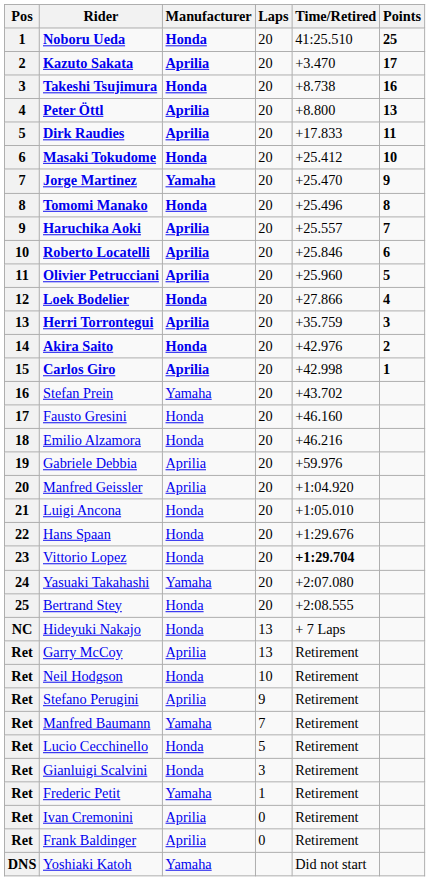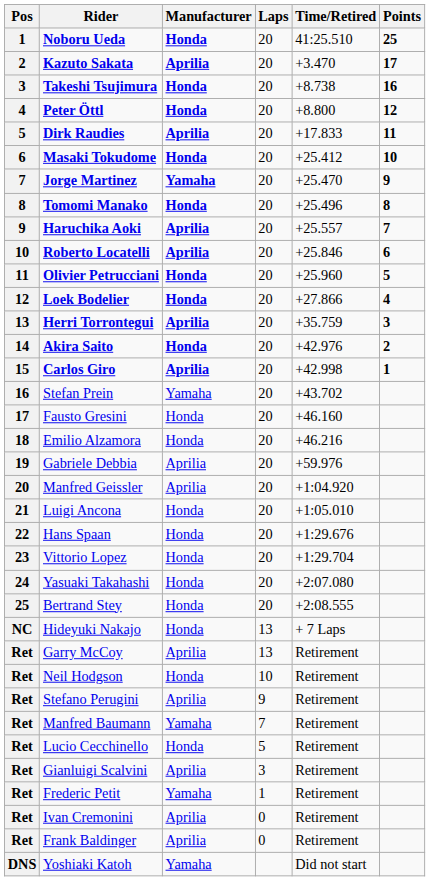 <table class="wikitable" style="font-size: 95%;">
 <tr>
 <th>Pos</th>
 <th>Rider</th>
 <th>Manufacturer</th>
 <th>Laps</th>
 <th>Time/Retired</th>
 <th>Points</th>
 </tr>
 <tr>
 <th>1</th>
 <td> <strong><a href='#'>Noboru Ueda</a></strong></td>
 <td><strong><a href='#'>Honda</a></strong></td>
 <td>20</td>
 <td>41:25.510</td>
 <td><strong>25</strong></td>
 </tr>
 <tr>
 <th>2</th>
 <td> <strong><a href='#'>Kazuto Sakata</a></strong></td>
 <td><strong><a href='#'>Aprilia</a></strong></td>
 <td>20</td>
 <td>+3.470</td>
 <td><strong>17</strong></td>
 </tr>
 <tr>
 <th>3</th>
 <td> <strong><a href='#'>Takeshi Tsujimura</a></strong></td>
 <td><strong><a href='#'>Honda</a></strong></td>
 <td>20</td>
 <td>+8.738</td>
 <td><strong>16</strong></td>
 </tr>
 <tr>
 <th>4</th>
 <td> <strong><a href='#'>Peter Öttl</a></strong></td>
-<td><strong><a href='#'>Aprilia</a></strong></td>
+<td><strong><a href='#'>Honda</a></strong></td>
 <td>20</td>
 <td>+8.800</td>
-<td><strong>13</strong></td>
+<td><strong>12</strong></td>
 </tr>
 <tr>
 <th>5</th>
 <td> <strong><a href='#'>Dirk Raudies</a></strong></td>
 <td><strong><a href='#'>Aprilia</a></strong></td>
 <td>20</td>
 <td>+17.833</td>
 <td><strong>11</strong></td>
 </tr>
 <tr>
 <th>6</th>
 <td> <strong><a href='#'>Masaki Tokudome</a></strong></td>
 <td><strong><a href='#'>Honda</a></strong></td>
 <td>20</td>
 <td>+25.412</td>
 <td><strong>10</strong></td>
 </tr>
 <tr>
 <th>7</th>
 <td> <strong><a href='#'>Jorge Martinez</a></strong></td>
 <td><strong><a href='#'>Yamaha</a></strong></td>
 <td>20</td>
 <td>+25.470</td>
 <td><strong>9</strong></td>
 </tr>
 <tr>
 <th>8</th>
 <td> <strong><a href='#'>Tomomi Manako</a></strong></td>
 <td><strong><a href='#'>Honda</a></strong></td>
 <td>20</td>
 <td>+25.496</td>
 <td><strong>8</strong></td>
 </tr>
 <tr>
 <th>9</th>
 <td> <strong><a href='#'>Haruchika Aoki</a></strong></td>
 <td><strong><a href='#'>Aprilia</a></strong></td>
 <td>20</td>
 <td>+25.557</td>
 <td><strong>7</strong></td>
 </tr>
 <tr>
 <th>10</th>
 <td> <strong><a href='#'>Roberto Locatelli</a></strong></td>
 <td><strong><a href='#'>Aprilia</a></strong></td>
 <td>20</td>
 <td>+25.846</td>
 <td><strong>6</strong></td>
 </tr>
 <tr>
 <th>11</th>
 <td> <strong><a href='#'>Olivier Petrucciani</a></strong></td>
-<td><strong><a href='#'>Aprilia</a></strong></td>
+<td><strong><a href='#'>Honda</a></strong></td>
 <td>20</td>
 <td>+25.960</td>
 <td><strong>5</strong></td>
 </tr>
 <tr>
 <th>12</th>
 <td> <strong><a href='#'>Loek Bodelier</a></strong></td>
 <td><strong><a href='#'>Honda</a></strong></td>
 <td>20</td>
 <td>+27.866</td>
 <td><strong>4</strong></td>
 </tr>
 <tr>
 <th>13</th>
 <td> <strong><a href='#'>Herri Torrontegui</a></strong></td>
 <td><strong><a href='#'>Aprilia</a></strong></td>
 <td>20</td>
 <td>+35.759</td>
 <td><strong>3</strong></td>
 </tr>
 <tr>
 <th>14</th>
 <td> <strong><a href='#'>Akira Saito</a></strong></td>
 <td><strong><a href='#'>Honda</a></strong></td>
 <td>20</td>
 <td>+42.976</td>
 <td><strong>2</strong></td>
 </tr>
 <tr>
 <th>15</th>
 <td> <strong><a href='#'>Carlos Giro</a></strong></td>
 <td><strong><a href='#'>Aprilia</a></strong></td>
 <td>20</td>
 <td>+42.998</td>
 <td><strong>1</strong></td>
 </tr>
 <tr>
 <th>16</th>
 <td> <a href='#'>Stefan Prein</a></td>
 <td><a href='#'>Yamaha</a></td>
 <td>20</td>
 <td>+43.702</td>
 <td></td>
 </tr>
 <tr>
 <th>17</th>
 <td> <a href='#'>Fausto Gresini</a></td>
 <td><a href='#'>Honda</a></td>
 <td>20</td>
 <td>+46.160</td>
 <td></td>
 </tr>
 <tr>
 <th>18</th>
 <td> <a href='#'>Emilio Alzamora</a></td>
 <td><a href='#'>Honda</a></td>
 <td>20</td>
 <td>+46.216</td>
 <td></td>
 </tr>
 <tr>
 <th>19</th>
 <td> <a href='#'>Gabriele Debbia</a></td>
 <td><a href='#'>Aprilia</a></td>
 <td>20</td>
 <td>+59.976</td>
 <td></td>
 </tr>
 <tr>
 <th>20</th>
 <td> <a href='#'>Manfred Geissler</a></td>
 <td><a href='#'>Aprilia</a></td>
 <td>20</td>
 <td>+1:04.920</td>
 <td></td>
 </tr>
 <tr>
 <th>21</th>
 <td> <a href='#'>Luigi Ancona</a></td>
 <td><a href='#'>Honda</a></td>
 <td>20</td>
 <td>+1:05.010</td>
 <td></td>
 </tr>
 <tr>
 <th>22</th>
 <td> <a href='#'>Hans Spaan</a></td>
 <td><a href='#'>Honda</a></td>
 <td>20</td>
 <td>+1:29.676</td>
 <td></td>
 </tr>
 <tr>
 <th>23</th>
 <td> <a href='#'>Vittorio Lopez</a></td>
 <td><a href='#'>Honda</a></td>
 <td>20</td>
-<td><strong>+1:29.704</strong></td>
+<td>+1:29.704</td>
 <td></td>
 </tr>
 <tr>
 <th>24</th>
 <td> <a href='#'>Yasuaki Takahashi</a></td>
-<td><a href='#'>Yamaha</a></td>
+<td><a href='#'>Honda</a></td>
 <td>20</td>
 <td>+2:07.080</td>
 <td></td>
 </tr>
 <tr>
 <th>25</th>
 <td> <a href='#'>Bertrand Stey</a></td>
 <td><a href='#'>Honda</a></td>
 <td>20</td>
 <td>+2:08.555</td>
 <td></td>
 </tr>
 <tr>
 <th>NC</th>
 <td> <a href='#'>Hideyuki Nakajo</a></td>
 <td><a href='#'>Honda</a></td>
 <td>13</td>
 <td>+ 7 Laps</td>
 <td></td>
 </tr>
 <tr>
 <th>Ret</th>
 <td> <a href='#'>Garry McCoy</a></td>
 <td><a href='#'>Aprilia</a></td>
 <td>13</td>
 <td>Retirement</td>
 <td></td>
 </tr>
 <tr>
 <th>Ret</th>
 <td> <a href='#'>Neil Hodgson</a></td>
 <td><a href='#'>Honda</a></td>
 <td>10</td>
 <td>Retirement</td>
 <td></td>
 </tr>
 <tr>
 <th>Ret</th>
 <td> <a href='#'>Stefano Perugini</a></td>
 <td><a href='#'>Aprilia</a></td>
 <td>9</td>
 <td>Retirement</td>
 <td></td>
 </tr>
 <tr>
 <th>Ret</th>
 <td> <a href='#'>Manfred Baumann</a></td>
 <td><a href='#'>Yamaha</a></td>
 <td>7</td>
 <td>Retirement</td>
 <td></td>
 </tr>
 <tr>
 <th>Ret</th>
 <td> <a href='#'>Lucio Cecchinello</a></td>
 <td><a href='#'>Honda</a></td>
 <td>5</td>
 <td>Retirement</td>
 <td></td>
 </tr>
 <tr>
 <th>Ret</th>
 <td> <a href='#'>Gianluigi Scalvini</a></td>
-<td><a href='#'>Honda</a></td>
+<td><a href='#'>Aprilia</a></td>
 <td>3</td>
 <td>Retirement</td>
 <td></td>
 </tr>
 <tr>
 <th>Ret</th>
 <td> <a href='#'>Frederic Petit</a></td>
 <td><a href='#'>Yamaha</a></td>
 <td>1</td>
 <td>Retirement</td>
 <td></td>
 </tr>
 <tr>
 <th>Ret</th>
 <td> <a href='#'>Ivan Cremonini</a></td>
 <td><a href='#'>Aprilia</a></td>
 <td>0</td>
 <td>Retirement</td>
 <td></td>
 </tr>
 <tr>
 <th>Ret</th>
 <td> <a href='#'>Frank Baldinger</a></td>
 <td><a href='#'>Aprilia</a></td>
 <td>0</td>
 <td>Retirement</td>
 <td></td>
 </tr>
 <tr>
 <th>DNS</th>
 <td> <a href='#'>Yoshiaki Katoh</a></td>
 <td><a href='#'>Yamaha</a></td>
 <td></td>
 <td>Did not start</td>
 <td></td>
 </tr>
 </table>
